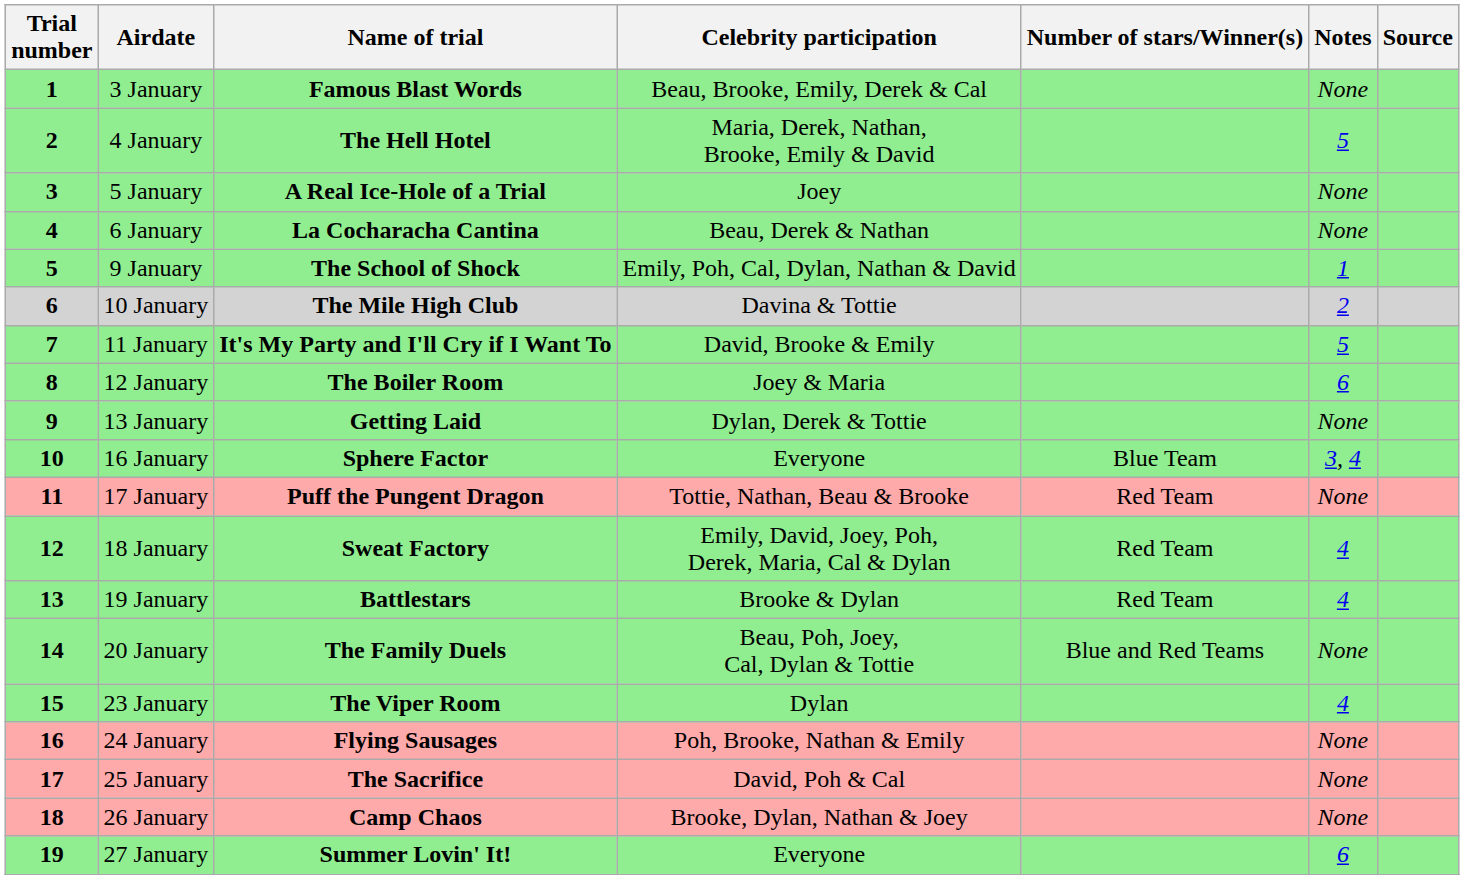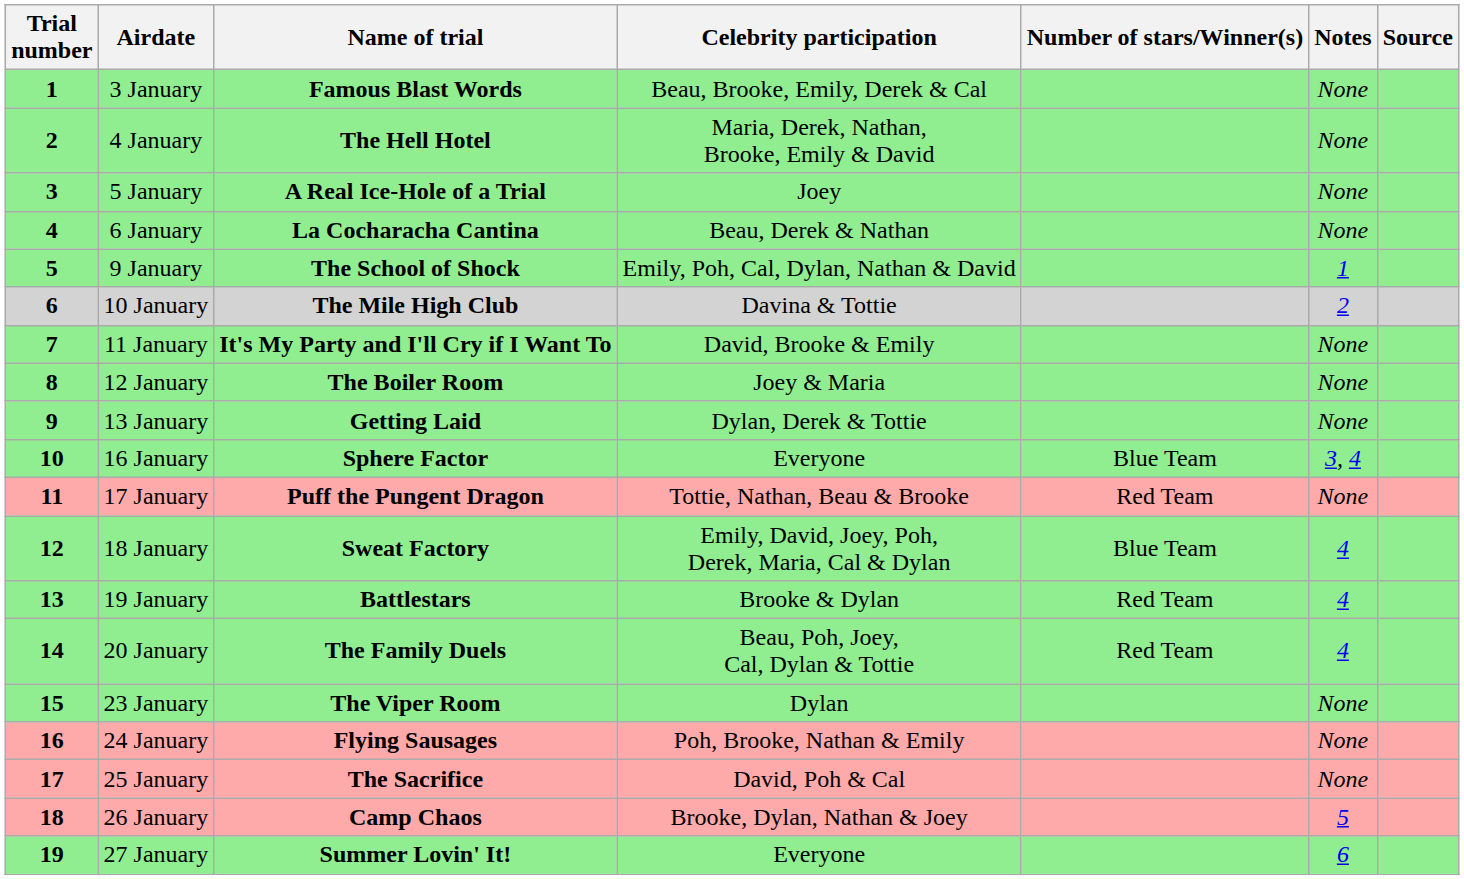 <table class="wikitable" style="margin:auto; text-align:center;">
 <tr>
 <th scope="col">Trial<br>number</th>
 <th scope="col">Airdate</th>
 <th scope="col">Name of trial</th>
 <th scope="col">Celebrity participation</th>
 <th scope="col">Number of stars/Winner(s)</th>
 <th scope="col">Notes</th>
 <th scope="col">Source</th>
 </tr>
 <tr style="background:lightgreen">
 <td><strong>1</strong></td>
 <td>3 January</td>
 <td><strong>Famous Blast Words</strong></td>
 <td>Beau, Brooke, Emily, Derek & Cal</td>
 <td></td>
 <td><em>None</em></td>
 <td></td>
 </tr>
 <tr style="background:lightgreen">
 <td><strong>2</strong></td>
 <td>4 January</td>
 <td><strong>The Hell Hotel</strong></td>
 <td>Maria, Derek, Nathan,<br>Brooke, Emily & David</td>
 <td></td>
-<td><em><a href='#'>5</a></em></td>
+<td><em>None</em></td>
 <td></td>
 </tr>
 <tr style="background:lightgreen">
 <td><strong>3</strong></td>
 <td>5 January</td>
 <td><strong>A Real Ice-Hole of a Trial</strong></td>
 <td>Joey</td>
 <td></td>
 <td><em>None</em></td>
 <td></td>
 </tr>
 <tr style="background:lightgreen">
 <td><strong>4</strong></td>
 <td>6 January</td>
 <td><strong>La Cocharacha Cantina</strong></td>
 <td>Beau, Derek & Nathan</td>
 <td></td>
 <td><em>None</em></td>
 <td></td>
 </tr>
 <tr style="background:lightgreen">
 <td><strong>5</strong></td>
 <td>9 January</td>
 <td><strong>The School of Shock</strong></td>
 <td>Emily, Poh, Cal, Dylan, Nathan & David</td>
 <td></td>
 <td><em><a href='#'>1</a></em></td>
 <td></td>
 </tr>
 <tr style="background:lightgrey">
 <td><strong>6</strong></td>
 <td>10 January</td>
 <td><strong>The Mile High Club</strong></td>
 <td>Davina & Tottie</td>
 <td></td>
 <td><em><a href='#'>2</a></em></td>
 <td></td>
 </tr>
 <tr style="background:lightgreen">
 <td><strong>7</strong></td>
 <td>11 January</td>
 <td><strong>It's My Party and I'll Cry if I Want To</strong></td>
 <td>David, Brooke & Emily</td>
 <td></td>
-<td><em><a href='#'>5</a></em></td>
+<td><em>None</em></td>
 <td></td>
 </tr>
 <tr style="background:lightgreen">
 <td><strong>8</strong></td>
 <td>12 January</td>
 <td><strong>The Boiler Room</strong></td>
 <td>Joey & Maria</td>
 <td></td>
-<td><em><a href='#'>6</a></em></td>
+<td><em>None</em></td>
 <td></td>
 </tr>
 <tr style="background:lightgreen">
 <td><strong>9</strong></td>
 <td>13 January</td>
 <td><strong>Getting Laid</strong></td>
 <td>Dylan, Derek & Tottie</td>
 <td></td>
 <td><em>None</em></td>
 <td></td>
 </tr>
 <tr style="background:lightgreen">
 <td><strong>10</strong></td>
 <td>16 January</td>
 <td><strong>Sphere Factor</strong></td>
 <td>Everyone</td>
 <td>Blue Team</td>
 <td><em><a href='#'>3</a>, <a href='#'>4</a></em></td>
 <td></td>
 </tr>
 <tr style="background:#FFAAAA">
 <td><strong>11</strong></td>
 <td>17 January</td>
 <td><strong>Puff the Pungent Dragon</strong></td>
 <td>Tottie, Nathan, Beau & Brooke</td>
 <td>Red Team</td>
 <td><em>None</em></td>
 <td></td>
 </tr>
 <tr style="background:lightgreen">
 <td><strong>12</strong></td>
 <td>18 January</td>
 <td><strong>Sweat Factory</strong></td>
 <td>Emily, David, Joey, Poh,<br>Derek, Maria, Cal & Dylan</td>
-<td>Red Team</td>
+<td>Blue Team</td>
 <td><em><a href='#'>4</a></em></td>
 <td></td>
 </tr>
 <tr style="background:lightgreen">
 <td><strong>13</strong></td>
 <td>19 January</td>
 <td><strong>Battlestars</strong></td>
 <td>Brooke & Dylan</td>
 <td>Red Team</td>
 <td><em><a href='#'>4</a></em></td>
 <td></td>
 </tr>
 <tr style="background:lightgreen">
 <td><strong>14</strong></td>
 <td>20 January</td>
 <td><strong>The Family Duels</strong></td>
 <td>Beau, Poh, Joey,<br>Cal, Dylan & Tottie</td>
-<td>Blue and Red Teams</td>
-<td><em>None</em></td>
+<td>Red Team</td>
+<td><em><a href='#'>4</a></em></td>
 <td></td>
 </tr>
 <tr style="background:lightgreen">
 <td><strong>15</strong></td>
 <td>23 January</td>
 <td><strong>The Viper Room</strong></td>
 <td>Dylan</td>
 <td></td>
-<td><em><a href='#'>4</a></em></td>
+<td><em>None</em></td>
 <td></td>
 </tr>
 <tr style="background:#FFAAAA">
 <td><strong>16</strong></td>
 <td>24 January</td>
 <td><strong>Flying Sausages</strong></td>
 <td>Poh, Brooke, Nathan & Emily</td>
 <td></td>
 <td><em>None</em></td>
 <td></td>
 </tr>
 <tr style="background:#FFAAAA">
 <td><strong>17</strong></td>
 <td>25 January</td>
 <td><strong>The Sacrifice</strong></td>
 <td>David, Poh & Cal</td>
 <td></td>
 <td><em>None</em></td>
 <td></td>
 </tr>
 <tr style="background:#FFAAAA">
 <td><strong>18</strong></td>
 <td>26 January</td>
 <td><strong>Camp Chaos</strong></td>
 <td>Brooke, Dylan, Nathan & Joey</td>
 <td></td>
-<td><em>None</em></td>
+<td><em><a href='#'>5</a></em></td>
 <td></td>
 </tr>
 <tr style="background:lightgreen">
 <td><strong>19</strong></td>
 <td>27 January</td>
 <td><strong>Summer Lovin' It!</strong></td>
 <td>Everyone</td>
 <td></td>
 <td><em><a href='#'>6</a></em></td>
 <td></td>
 </tr>
 <tr>
 </tr>
 </table>
